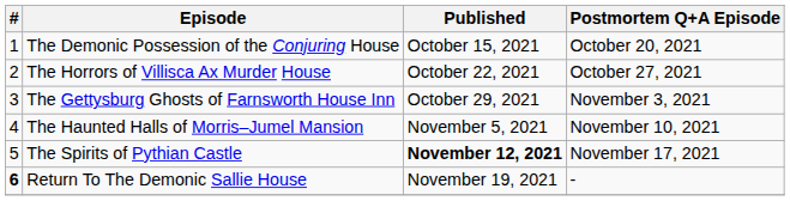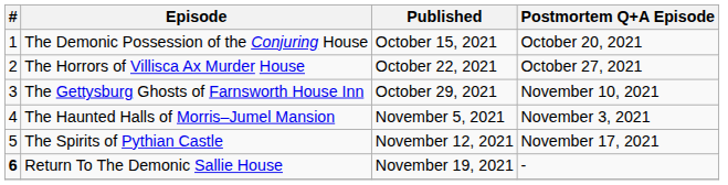 <table class="wikitable mw-collapsible">
 <tr>
 <th>#</th>
 <th>Episode</th>
 <th>Published</th>
 <th>Postmortem Q+A Episode</th>
 </tr>
 <tr>
 <td>1</td>
 <td>The Demonic Possession of the <em><a href='#'>Conjuring</a></em> House</td>
 <td>October 15, 2021</td>
 <td>October 20, 2021</td>
 </tr>
 <tr>
 <td>2</td>
 <td>The Horrors of <a href='#'>Villisca Ax Murder</a> <a href='#'>House</a></td>
 <td>October 22, 2021</td>
 <td>October 27, 2021</td>
 </tr>
 <tr>
 <td>3</td>
 <td>The <a href='#'>Gettysburg</a> Ghosts of <a href='#'>Farnsworth House Inn</a></td>
 <td>October 29, 2021</td>
-<td>November 3, 2021</td>
+<td>November 10, 2021</td>
 </tr>
 <tr>
 <td>4</td>
 <td>The Haunted Halls of <a href='#'>Morris–Jumel Mansion</a></td>
 <td>November 5, 2021</td>
-<td>November 10, 2021</td>
+<td>November 3, 2021</td>
 </tr>
 <tr>
 <td>5</td>
 <td>The Spirits of <a href='#'>Pythian Castle</a></td>
-<td><strong>November 12, 2021</strong></td>
+<td>November 12, 2021</td>
 <td>November 17, 2021</td>
 </tr>
 <tr>
 <td><strong>6</strong></td>
 <td>Return To The Demonic <a href='#'>Sallie House</a></td>
 <td>November 19, 2021</td>
 <td>-</td>
 </tr>
 <tr>
 </tr>
 </table>
